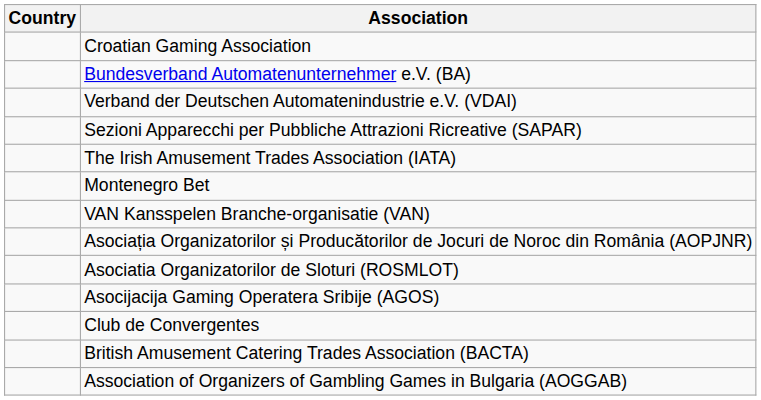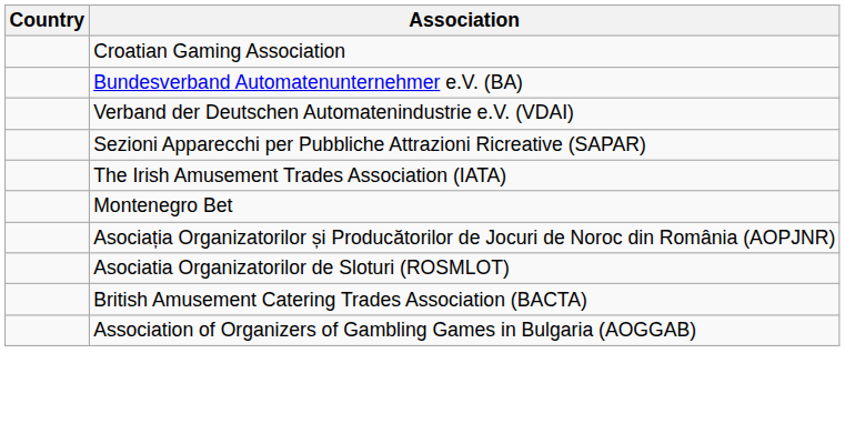 <table class="wikitable">
 <tr>
 <th>Country</th>
 <th>Association</th>
 </tr>
 <tr>
 <td></td>
 <td>Croatian Gaming Association</td>
 </tr>
 <tr>
 <td></td>
 <td><a href='#'>Bundesverband Automatenunternehmer</a> e.V. (BA)</td>
 </tr>
 <tr>
 <td></td>
 <td>Verband der Deutschen Automatenindustrie e.V. (VDAI)</td>
 </tr>
 <tr>
 <td></td>
 <td>Sezioni Apparecchi per Pubbliche Attrazioni Ricreative (SAPAR)</td>
 </tr>
 <tr>
 <td></td>
 <td>The Irish Amusement Trades Association (IATA)</td>
 </tr>
 <tr>
 <td></td>
 <td>Montenegro Bet</td>
 </tr>
 <tr>
 <td></td>
-<td>VAN Kansspelen Branche-organisatie (VAN)</td>
-</tr>
-<tr>
-<td></td>
 <td>Asociația Organizatorilor și Producătorilor de Jocuri de Noroc din România (AOPJNR)</td>
 </tr>
 <tr>
 <td></td>
 <td>Asociatia Organizatorilor de Sloturi (ROSMLOT)</td>
-</tr>
-<tr>
-<td></td>
-<td>Asocijacija Gaming Operatera Sribije (AGOS)</td>
-</tr>
-<tr>
-<td></td>
-<td>Club de Convergentes</td>
 </tr>
 <tr>
 <td></td>
 <td>British Amusement Catering Trades Association (BACTA)</td>
 </tr>
 <tr>
 <td></td>
 <td>Association of Organizers of Gambling Games in Bulgaria (AOGGAB)</td>
 </tr>
 </table>
